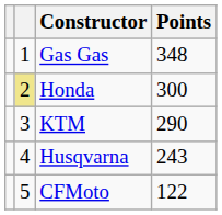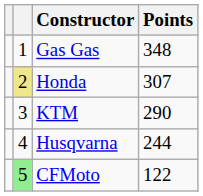 <table class="wikitable" style="font-size: 85%;">
 <tr>
 <th></th>
 <th></th>
 <th>Constructor</th>
 <th>Points</th>
 </tr>
 <tr>
 <td></td>
 <td align=center>1</td>
 <td> <a href='#'>Gas Gas</a></td>
 <td align=left>348</td>
 </tr>
 <tr>
 <td></td>
 <td align=center style="background: khaki;">2</td>
 <td> <a href='#'>Honda</a></td>
-<td align=left>300</td>
+<td align=left>307</td>
 </tr>
 <tr>
 <td></td>
 <td align=center>3</td>
 <td> <a href='#'>KTM</a></td>
 <td align=left>290</td>
 </tr>
 <tr>
 <td></td>
 <td align=center>4</td>
 <td> <a href='#'>Husqvarna</a></td>
-<td align=left>243</td>
+<td align=left>244</td>
 </tr>
 <tr>
 <td></td>
-<td align=center>5</td>
+<td align=center style="background: lightgreen;">5</td>
 <td> <a href='#'>CFMoto</a></td>
 <td align=left>122</td>
 </tr>
 </table>
